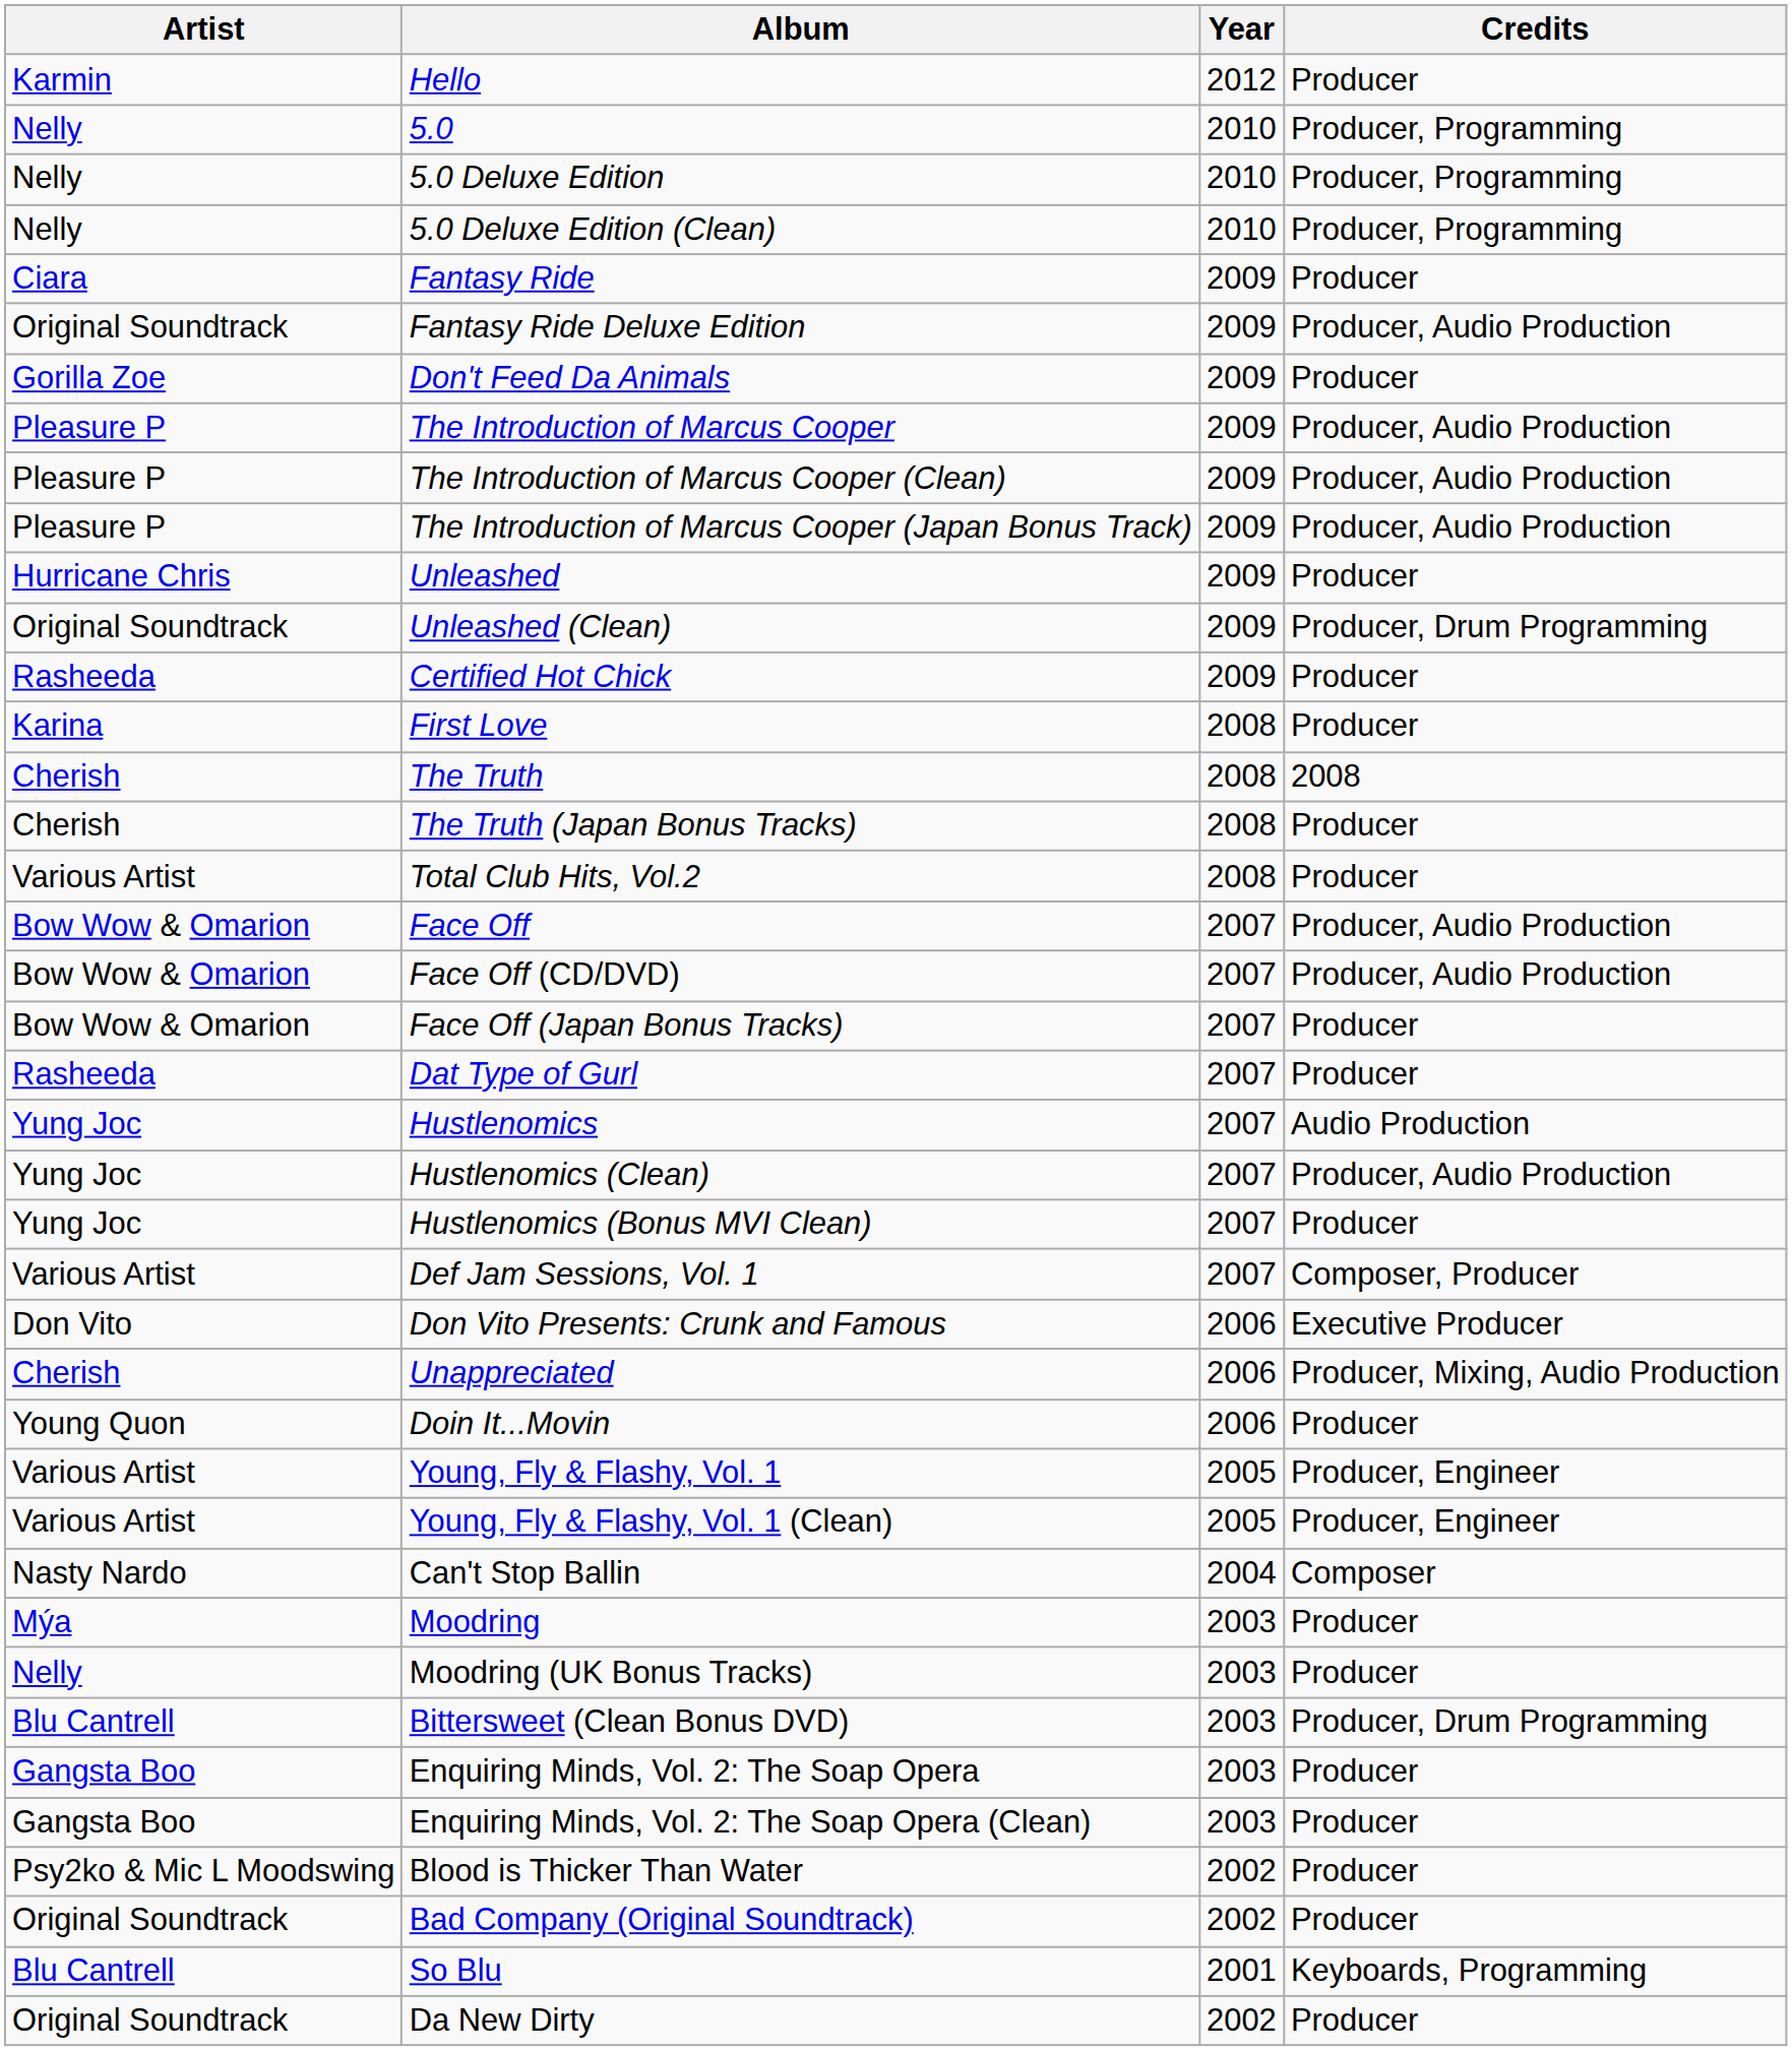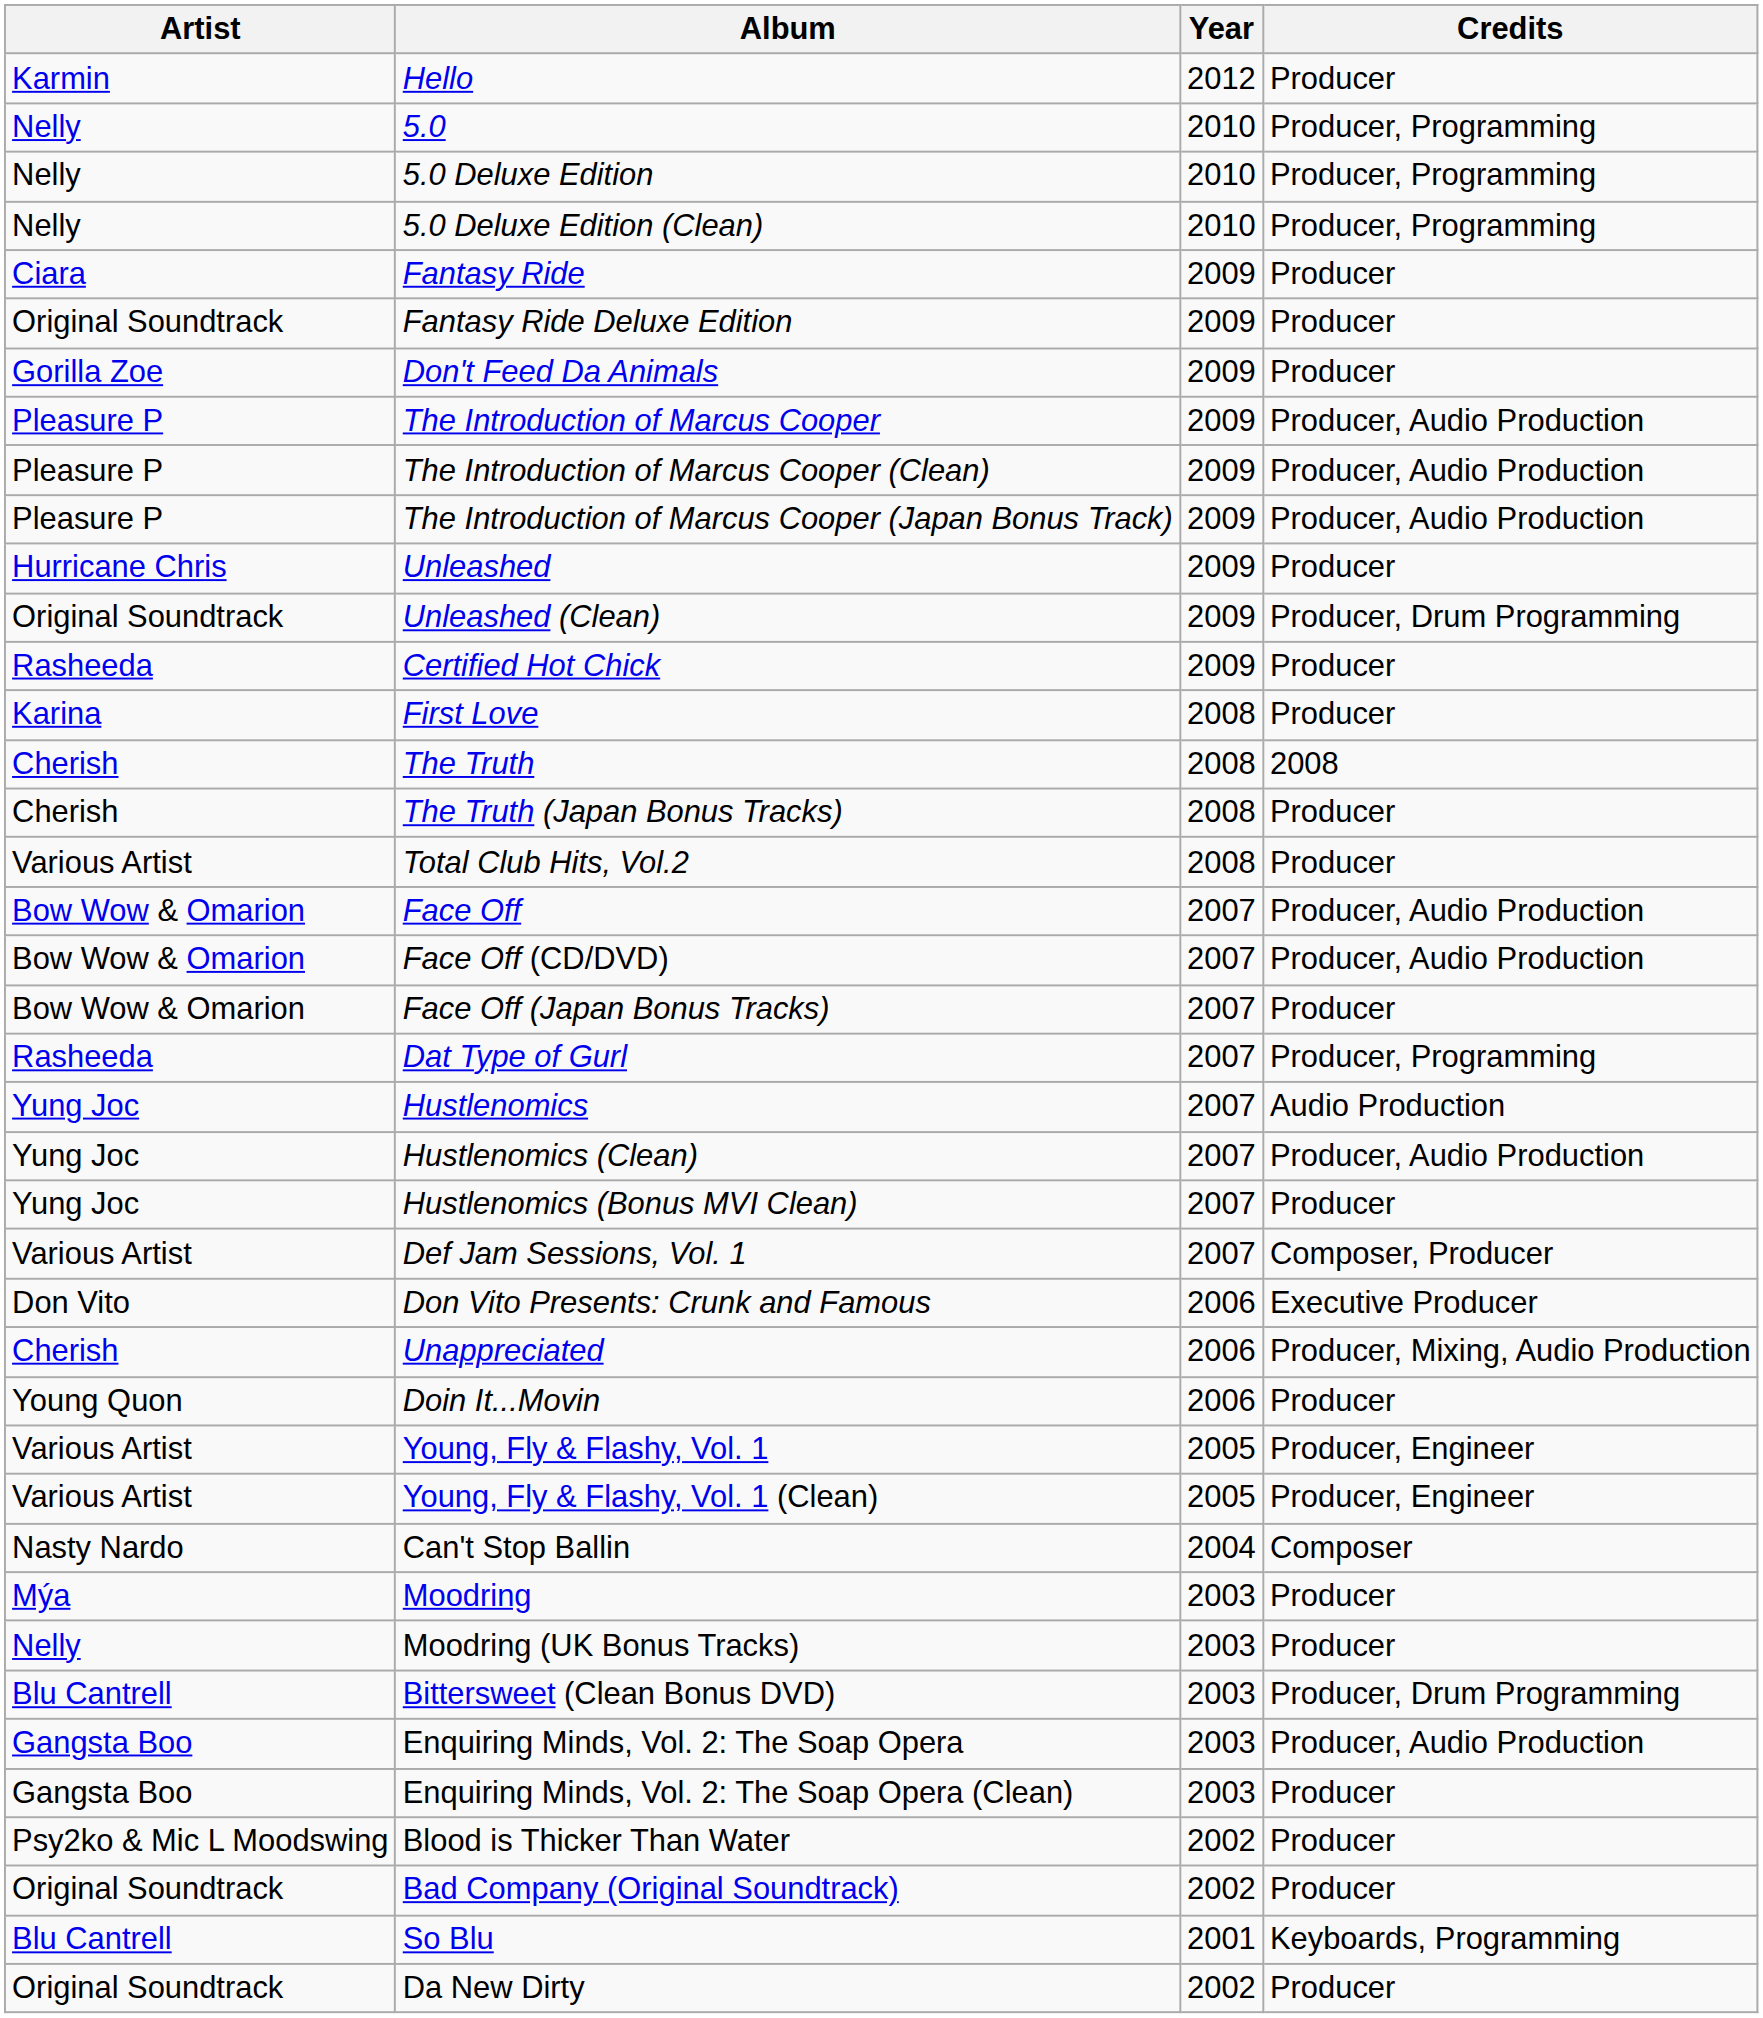 <table class="wikitable">
 <tr>
 <th>Artist</th>
 <th>Album</th>
 <th>Year</th>
 <th>Credits</th>
 </tr>
 <tr>
 <td><a href='#'>Karmin</a></td>
 <td><em><a href='#'>Hello</a></em></td>
 <td>2012</td>
 <td>Producer</td>
 </tr>
 <tr>
 <td><a href='#'>Nelly</a></td>
 <td><em><a href='#'>5.0</a></em></td>
 <td>2010</td>
 <td>Producer, Programming</td>
 </tr>
 <tr>
 <td>Nelly</td>
 <td><em>5.0 Deluxe Edition</em></td>
 <td>2010</td>
 <td>Producer, Programming</td>
 </tr>
 <tr>
 <td>Nelly</td>
 <td><em>5.0 Deluxe Edition (Clean)</em></td>
 <td>2010</td>
 <td>Producer, Programming</td>
 </tr>
 <tr>
 <td><a href='#'>Ciara</a></td>
 <td><em><a href='#'>Fantasy Ride</a></em></td>
 <td>2009</td>
 <td>Producer</td>
 </tr>
 <tr>
 <td>Original Soundtrack</td>
 <td><em>Fantasy Ride Deluxe Edition</em></td>
 <td>2009</td>
-<td>Producer, Audio Production</td>
+<td>Producer</td>
 </tr>
 <tr>
 <td><a href='#'>Gorilla Zoe</a></td>
 <td><em><a href='#'>Don't Feed Da Animals</a></em></td>
 <td>2009</td>
 <td>Producer</td>
 </tr>
 <tr>
 <td><a href='#'>Pleasure P</a></td>
 <td><em><a href='#'>The Introduction of Marcus Cooper</a></em></td>
 <td>2009</td>
 <td>Producer, Audio Production</td>
 </tr>
 <tr>
 <td>Pleasure P</td>
 <td><em>The Introduction of Marcus Cooper (Clean)</em></td>
 <td>2009</td>
 <td>Producer, Audio Production</td>
 </tr>
 <tr>
 <td>Pleasure P</td>
 <td><em>The Introduction of Marcus Cooper (Japan Bonus Track)</em></td>
 <td>2009</td>
 <td>Producer, Audio Production</td>
 </tr>
 <tr>
 <td><a href='#'>Hurricane Chris</a></td>
 <td><em><a href='#'>Unleashed</a></em></td>
 <td>2009</td>
 <td>Producer</td>
 </tr>
 <tr>
 <td>Original Soundtrack</td>
 <td><em><a href='#'>Unleashed</a> (Clean)</em></td>
 <td>2009</td>
 <td>Producer, Drum Programming</td>
 </tr>
 <tr>
 <td><a href='#'>Rasheeda</a></td>
 <td><em><a href='#'>Certified Hot Chick</a></em></td>
 <td>2009</td>
 <td>Producer</td>
 </tr>
 <tr>
 <td><a href='#'>Karina</a></td>
 <td><em><a href='#'>First Love</a></em></td>
 <td>2008</td>
 <td>Producer</td>
 </tr>
 <tr>
 <td><a href='#'>Cherish</a></td>
 <td><em><a href='#'>The Truth</a></em></td>
 <td>2008</td>
 <td>2008</td>
 </tr>
 <tr>
 <td>Cherish</td>
 <td><em><a href='#'>The Truth</a> (Japan Bonus Tracks)</em></td>
 <td>2008</td>
 <td>Producer</td>
 </tr>
 <tr>
 <td>Various Artist</td>
 <td><em>Total Club Hits, Vol.2</em></td>
 <td>2008</td>
 <td>Producer</td>
 </tr>
 <tr>
 <td><a href='#'>Bow Wow</a> & <a href='#'>Omarion</a></td>
 <td><em><a href='#'>Face Off</a></em></td>
 <td>2007</td>
 <td>Producer, Audio Production</td>
 </tr>
 <tr>
 <td>Bow Wow & <a href='#'>Omarion</a></td>
 <td><em>Face Off</em> (CD/DVD)</td>
 <td>2007</td>
 <td>Producer, Audio Production</td>
 </tr>
 <tr>
 <td>Bow Wow & Omarion</td>
 <td><em>Face Off (Japan Bonus Tracks)</em></td>
 <td>2007</td>
 <td>Producer</td>
 </tr>
 <tr>
 <td><a href='#'>Rasheeda</a></td>
 <td><em><a href='#'>Dat Type of Gurl</a></em></td>
 <td>2007</td>
-<td>Producer</td>
+<td>Producer, Programming</td>
 </tr>
 <tr>
 <td><a href='#'>Yung Joc</a></td>
 <td><em><a href='#'>Hustlenomics</a></em></td>
 <td>2007</td>
 <td>Audio Production</td>
 </tr>
 <tr>
 <td>Yung Joc</td>
 <td><em>Hustlenomics (Clean)</em></td>
 <td>2007</td>
 <td>Producer, Audio Production</td>
 </tr>
 <tr>
 <td>Yung Joc</td>
 <td><em>Hustlenomics (Bonus MVI Clean)</em></td>
 <td>2007</td>
 <td>Producer</td>
 </tr>
 <tr>
 <td>Various Artist</td>
 <td><em>Def Jam Sessions, Vol. 1</em></td>
 <td>2007</td>
 <td>Composer, Producer</td>
 </tr>
 <tr>
 <td>Don Vito</td>
 <td><em>Don Vito Presents: Crunk and Famous</em></td>
 <td>2006</td>
 <td>Executive Producer</td>
 </tr>
 <tr>
 <td><a href='#'>Cherish</a></td>
 <td><em><a href='#'>Unappreciated</a></em></td>
 <td>2006</td>
 <td>Producer, Mixing, Audio Production</td>
 </tr>
 <tr>
 <td>Young Quon</td>
 <td><em>Doin It...Movin<strong></td>
 <td>2006</td>
 <td>Producer</td>
 </tr>
 <tr>
 <td>Various Artist</td>
 <td></em><a href='#'>Young, Fly & Flashy, Vol. 1</a><em></td>
 <td>2005</td>
 <td>Producer, Engineer</td>
 </tr>
 <tr>
 <td>Various Artist</td>
 <td></em><a href='#'>Young, Fly & Flashy, Vol. 1</a> (Clean)<em></td>
 <td>2005</td>
 <td>Producer, Engineer</td>
 </tr>
 <tr>
 <td>Nasty Nardo</td>
 <td></em>Can't Stop Ballin<em></td>
 <td>2004</td>
 <td>Composer</td>
 </tr>
 <tr>
 <td><a href='#'>Mýa</a></td>
 <td></em><a href='#'>Moodring</a><em></td>
 <td>2003</td>
 <td>Producer</td>
 </tr>
 <tr>
 <td><a href='#'>Nelly</a></td>
 <td></em>Moodring (UK Bonus Tracks)<em></td>
 <td>2003</td>
 <td>Producer</td>
 </tr>
 <tr>
 <td><a href='#'>Blu Cantrell</a></td>
 <td></em><a href='#'>Bittersweet</a> (Clean Bonus DVD)<em></td>
 <td>2003</td>
 <td>Producer, Drum Programming</td>
 </tr>
 <tr>
 <td><a href='#'>Gangsta Boo</a></td>
 <td></em>Enquiring Minds, Vol. 2: The Soap Opera<em></td>
 <td>2003</td>
-<td>Producer</td>
+<td>Producer, Audio Production</td>
 </tr>
 <tr>
 <td>Gangsta Boo</td>
 <td></em>Enquiring Minds, Vol. 2: The Soap Opera (Clean)<em></td>
 <td>2003</td>
 <td>Producer</td>
 </tr>
 <tr>
 <td>Psy2ko & Mic L Moodswing</td>
 <td></em>Blood is Thicker Than Water<em></td>
 <td>2002</td>
 <td>Producer</td>
 </tr>
 <tr>
 <td>Original Soundtrack</td>
 <td></em><a href='#'>Bad Company (Original Soundtrack)</a><em></td>
 <td>2002</td>
 <td>Producer</td>
 </tr>
 <tr>
 <td><a href='#'>Blu Cantrell</a></td>
 <td></em><a href='#'>So Blu</a><em></td>
 <td>2001</td>
 <td>Keyboards, Programming</td>
 </tr>
 <tr>
 <td>Original Soundtrack</td>
 <td></em>Da New Dirty<em></td>
 <td>2002</td>
 <td>Producer</td>
 </tr>
 </table>
